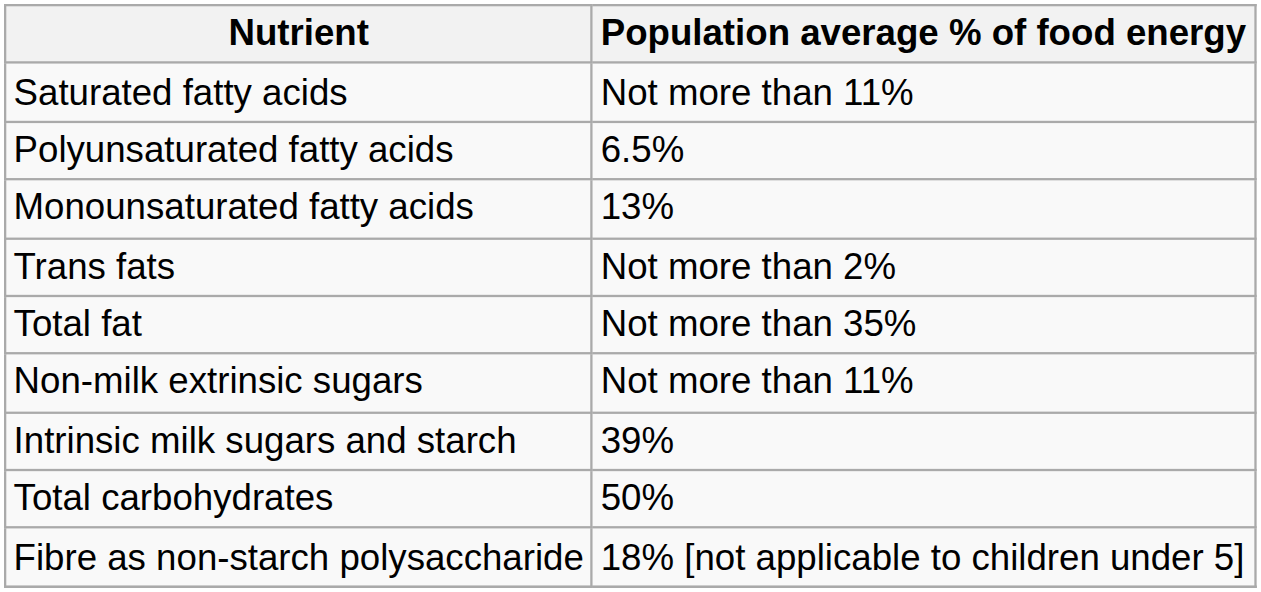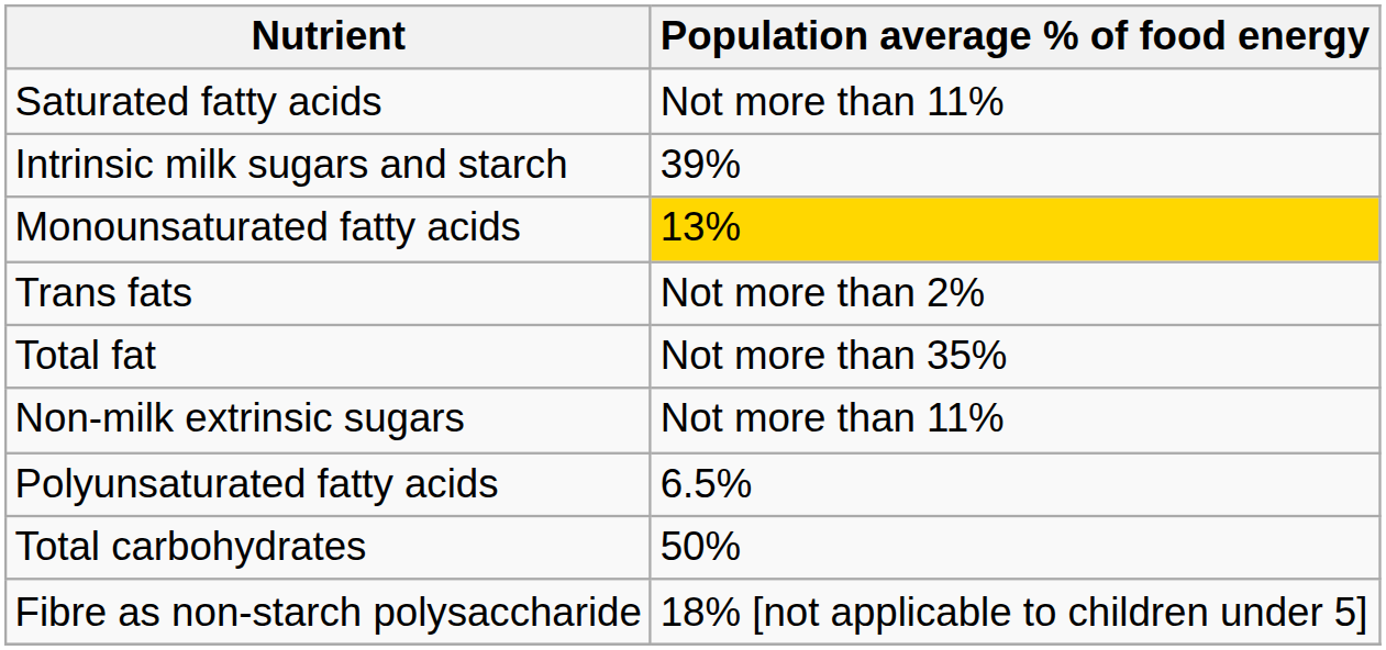 <table class="wikitable">
 <tr>
 <th>Nutrient</th>
 <th>Population average % of food energy</th>
 </tr>
 <tr>
 <td>Saturated fatty acids</td>
 <td>Not more than 11%</td>
 </tr>
 <tr>
-<td>Polyunsaturated fatty acids</td>
-<td>6.5%</td>
+<td>Intrinsic milk sugars and starch</td>
+<td>39%</td>
 </tr>
 <tr>
 <td>Monounsaturated fatty acids</td>
-<td>13%</td>
+<td style="background: gold;">13%</td>
 </tr>
 <tr>
 <td>Trans fats</td>
 <td>Not more than 2%</td>
 </tr>
 <tr>
 <td>Total fat</td>
 <td>Not more than 35%</td>
 </tr>
 <tr>
 <td>Non-milk extrinsic sugars</td>
 <td>Not more than 11%</td>
 </tr>
 <tr>
-<td>Intrinsic milk sugars and starch</td>
-<td>39%</td>
+<td>Polyunsaturated fatty acids</td>
+<td>6.5%</td>
 </tr>
 <tr>
 <td>Total carbohydrates</td>
 <td>50%</td>
 </tr>
 <tr>
 <td>Fibre as non-starch polysaccharide</td>
 <td>18% [not applicable to children under 5]</td>
 </tr>
 <tr>
 </tr>
 </table>
